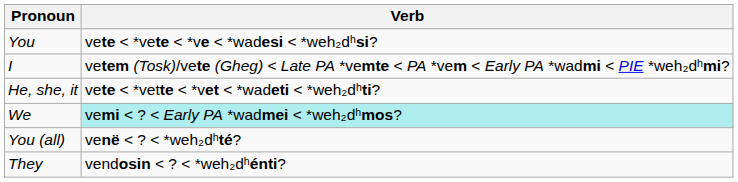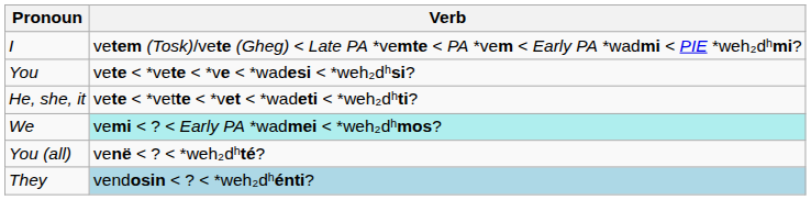 <table class="wikitable sortable">
 <tr>
 <th>Pronoun</th>
 <th>Verb</th>
 </tr>
 <tr>
+<td><em>I</em></td>
+<td>ve<strong>tem</strong> <em>(Tosk)</em>/ve<strong>te</strong> <em>(Gheg)</em> < <em>Late PA</em> *ve<strong>mte</strong> < <em>PA</em> *ve<strong>m</strong> < <em>Early PA</em> *wad<strong>mi</strong> < <em><a href='#'>PIE</a></em> *weh₂dʰ<strong>mi</strong>?</td>
+</tr>
+<tr>
 <td><em>You</em></td>
 <td>ve<strong>te</strong> < *ve<strong>te</strong> < *v<strong>e</strong> < *wad<strong>esi</strong> < *weh₂dʰ<strong>si</strong>?</td>
-</tr>
-<tr>
-<td><em>I</em></td>
-<td>ve<strong>tem</strong> <em>(Tosk)</em>/ve<strong>te</strong> <em>(Gheg)</em> < <em>Late PA</em> *ve<strong>mte</strong> < <em>PA</em> *ve<strong>m</strong> < <em>Early PA</em> *wad<strong>mi</strong> < <em><a href='#'>PIE</a></em> *weh₂dʰ<strong>mi</strong>?</td>
 </tr>
 <tr>
 <td><em>He, she, it</em></td>
 <td>ve<strong>te</strong> < *vet<strong>te</strong> < *v<strong>et</strong> < *wad<strong>eti</strong> < *weh₂dʰ<strong>ti</strong>?</td>
 </tr>
 <tr>
 <td><em>We</em></td>
 <td style="background: paleturquoise;">ve<strong>mi</strong> < ? < <em>Early PA</em> *wad<strong>mei</strong> < *weh₂dʰ<strong>mos</strong>?</td>
 </tr>
 <tr>
 <td><em>You (all)</em></td>
 <td>ve<strong>në</strong> < ? < *weh₂dʰ<strong>té</strong>?</td>
 </tr>
 <tr>
 <td><em>They</em></td>
-<td>vend<strong>osin</strong> < ? < *weh₂dʰ<strong>énti</strong>?</td>
+<td style="background: lightblue;">vend<strong>osin</strong> < ? < *weh₂dʰ<strong>énti</strong>?</td>
 </tr>
 </table>
